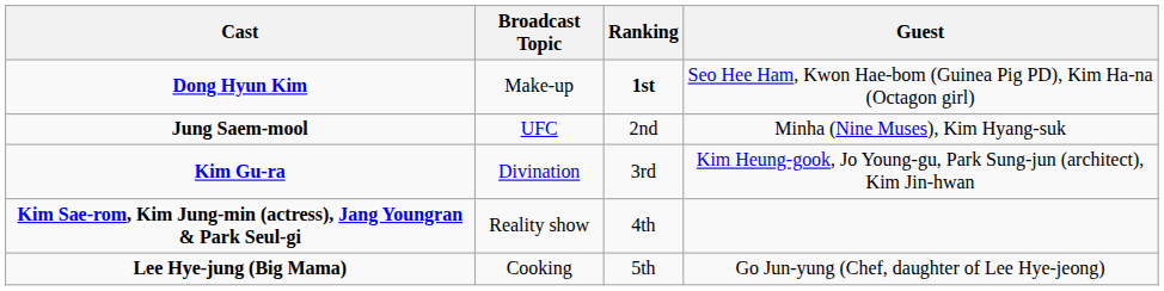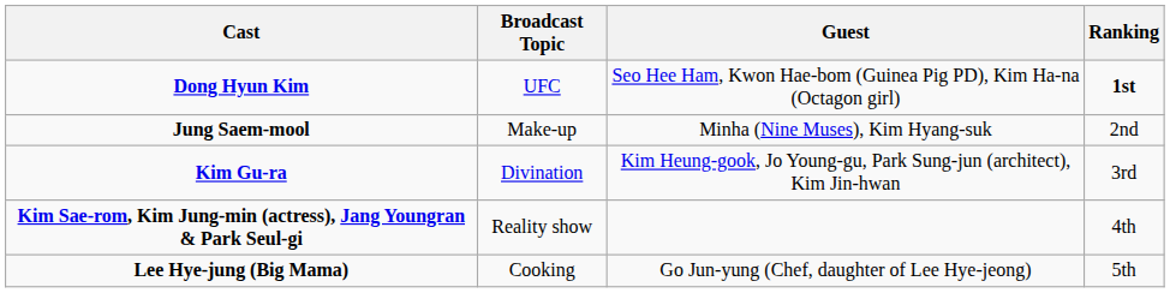 <table class="wikitable" style="font-size:90%;">
 <tr>
 <th>Cast</th>
 <th>Broadcast Topic</th>
+<th>Guest</th>
 <th>Ranking</th>
-<th>Guest</th>
 </tr>
 <tr align="center">
 <td><strong><a href='#'>Dong Hyun Kim</a></strong></td>
-<td>Make-up</td>
+<td><a href='#'>UFC</a></td>
+<td><a href='#'>Seo Hee Ham</a>, Kwon Hae-bom (Guinea Pig PD), Kim Ha-na (Octagon girl)</td>
 <td><strong>1st</strong></td>
-<td><a href='#'>Seo Hee Ham</a>, Kwon Hae-bom (Guinea Pig PD), Kim Ha-na (Octagon girl)</td>
 </tr>
 <tr align="center">
 <td><strong>Jung Saem-mool</strong></td>
-<td><a href='#'>UFC</a></td>
+<td>Make-up</td>
+<td>Minha (<a href='#'>Nine Muses</a>), Kim Hyang-suk</td>
 <td>2nd</td>
-<td>Minha (<a href='#'>Nine Muses</a>), Kim Hyang-suk</td>
 </tr>
 <tr align="center">
 <td><strong><a href='#'>Kim Gu-ra</a></strong></td>
 <td><a href='#'>Divination</a></td>
+<td><a href='#'>Kim Heung-gook</a>, Jo Young-gu, Park Sung-jun (architect), Kim Jin-hwan</td>
 <td>3rd</td>
-<td><a href='#'>Kim Heung-gook</a>, Jo Young-gu, Park Sung-jun (architect), Kim Jin-hwan</td>
 </tr>
 <tr align="center">
 <td><strong><a href='#'>Kim Sae-rom</a>, Kim Jung-min (actress), <a href='#'>Jang Youngran</a> & Park Seul-gi</strong></td>
 <td>Reality show</td>
+<td></td>
 <td>4th</td>
-<td></td>
 </tr>
 <tr align="center">
 <td><strong>Lee Hye-jung (Big Mama)</strong></td>
 <td>Cooking</td>
+<td>Go Jun-yung (Chef, daughter of Lee Hye-jeong)</td>
 <td>5th</td>
-<td>Go Jun-yung (Chef, daughter of Lee Hye-jeong)</td>
 </tr>
 </table>
